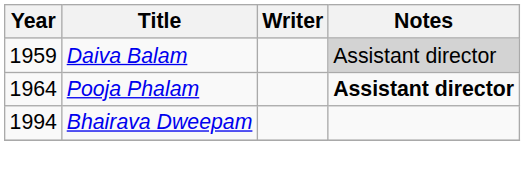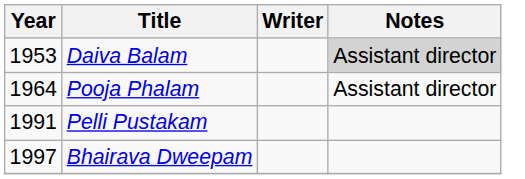 <table class="wikitable plainrowheaders sortable">
 <tr>
 <th scope="col">Year</th>
 <th scope="col">Title</th>
 <th scope="col">Writer</th>
 <th scope="col" class="unsortable">Notes</th>
 </tr>
 <tr>
-<td>1959</td>
+<td>1953</td>
 <td><em><a href='#'>Daiva Balam</a></em></td>
 <td></td>
 <td style="background: lightgrey;">Assistant director</td>
 </tr>
 <tr>
 <td>1964</td>
 <td><em><a href='#'>Pooja Phalam</a></em></td>
 <td></td>
-<td><strong>Assistant director</strong></td>
+<td>Assistant director</td>
 </tr>
 <tr>
-<td>1994</td>
+<td>1991</td>
+<td><em><a href='#'>Pelli Pustakam</a></em></td>
+<td></td>
+<td></td>
+</tr>
+<tr>
+<td>1997</td>
 <td><em><a href='#'>Bhairava Dweepam</a></em></td>
 <td></td>
 <td></td>
 </tr>
 <tr>
 </tr>
 </table>
